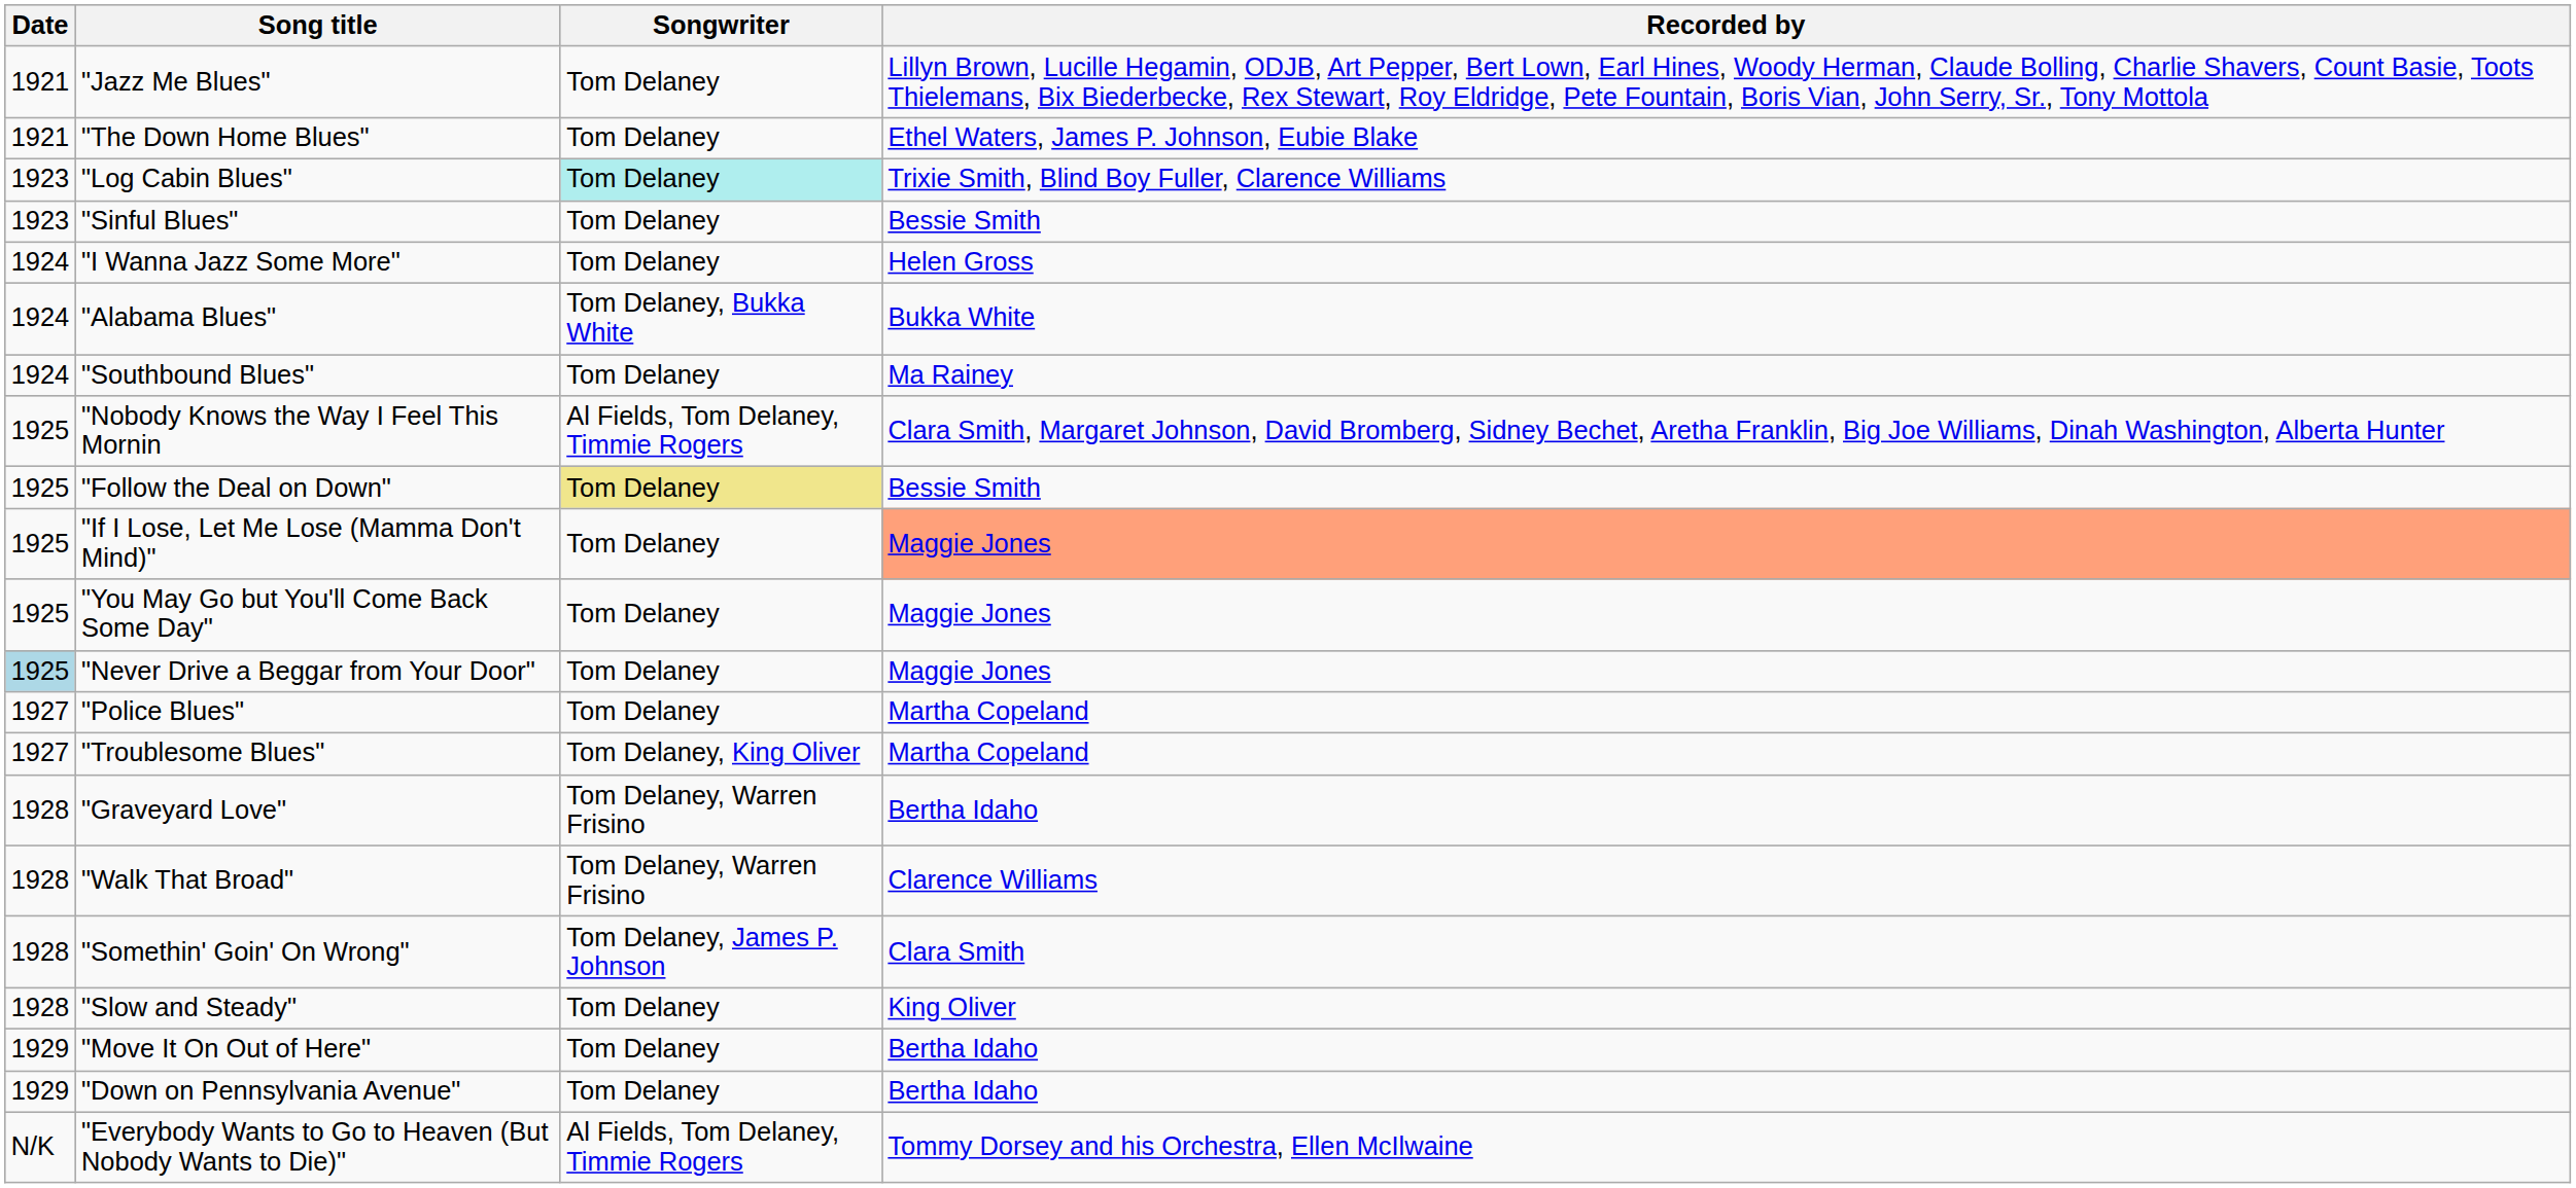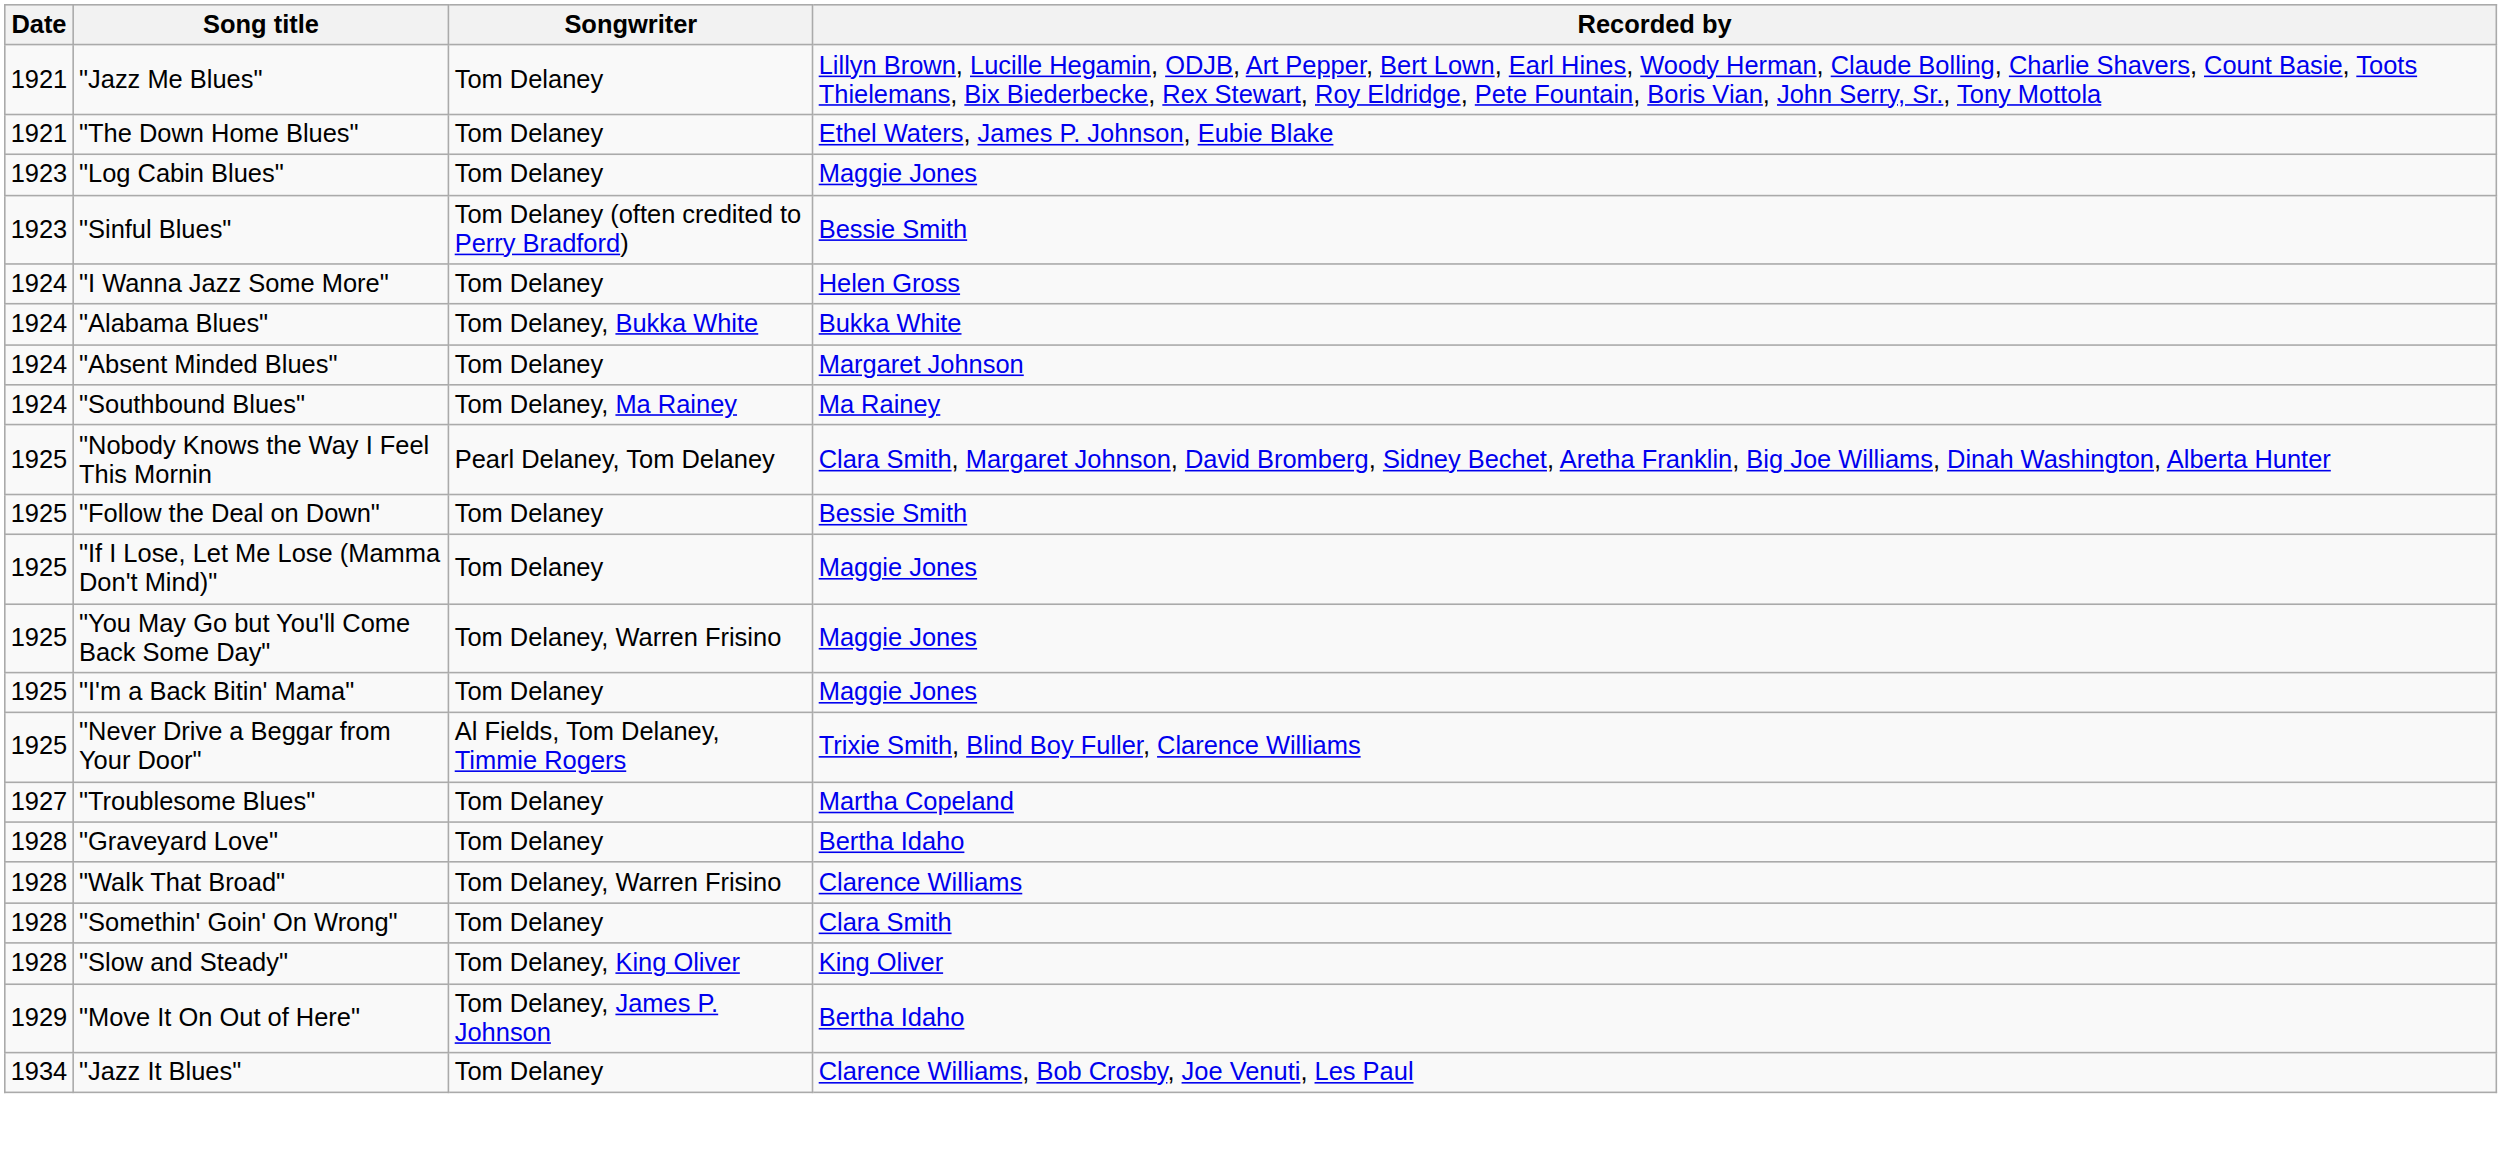 <table class="wikitable sortable">
 <tr>
 <th>Date</th>
 <th>Song title</th>
 <th>Songwriter</th>
 <th>Recorded by</th>
 </tr>
 <tr>
 <td>1921</td>
 <td>"Jazz Me Blues"</td>
 <td>Tom Delaney</td>
 <td><a href='#'>Lillyn Brown</a>, <a href='#'>Lucille Hegamin</a>, <a href='#'>ODJB</a>, <a href='#'>Art Pepper</a>, <a href='#'>Bert Lown</a>, <a href='#'>Earl Hines</a>, <a href='#'>Woody Herman</a>, <a href='#'>Claude Bolling</a>, <a href='#'>Charlie Shavers</a>,  <a href='#'>Count Basie</a>, <a href='#'>Toots Thielemans</a>, <a href='#'>Bix Biederbecke</a>, <a href='#'>Rex Stewart</a>, <a href='#'>Roy Eldridge</a>, <a href='#'>Pete Fountain</a>, <a href='#'>Boris Vian</a>, <a href='#'>John Serry, Sr.</a>, <a href='#'>Tony Mottola</a></td>
 </tr>
 <tr>
 <td>1921</td>
 <td>"The Down Home Blues"</td>
 <td>Tom Delaney</td>
 <td><a href='#'>Ethel Waters</a>, <a href='#'>James P. Johnson</a>, <a href='#'>Eubie Blake</a></td>
 </tr>
 <tr>
 <td>1923</td>
 <td>"Log Cabin Blues"</td>
-<td style="background: paleturquoise;">Tom Delaney</td>
-<td><a href='#'>Trixie Smith</a>, <a href='#'>Blind Boy Fuller</a>, <a href='#'>Clarence Williams</a></td>
+<td>Tom Delaney</td>
+<td><a href='#'>Maggie Jones</a></td>
 </tr>
 <tr>
 <td>1923</td>
 <td>"Sinful Blues"</td>
-<td>Tom Delaney</td>
+<td>Tom Delaney (often credited to <a href='#'>Perry Bradford</a>)</td>
 <td><a href='#'>Bessie Smith</a></td>
 </tr>
 <tr>
 <td>1924</td>
 <td>"I Wanna Jazz Some More"</td>
 <td>Tom Delaney</td>
 <td><a href='#'>Helen Gross</a></td>
 </tr>
 <tr>
 <td>1924</td>
 <td>"Alabama Blues"</td>
 <td>Tom Delaney, <a href='#'>Bukka White</a></td>
 <td><a href='#'>Bukka White</a></td>
 </tr>
 <tr>
 <td>1924</td>
+<td>"Absent Minded Blues"</td>
+<td>Tom Delaney</td>
+<td><a href='#'>Margaret Johnson</a></td>
+</tr>
+<tr>
+<td>1924</td>
 <td>"Southbound Blues"</td>
-<td>Tom Delaney</td>
+<td>Tom Delaney, <a href='#'>Ma Rainey</a></td>
 <td><a href='#'>Ma Rainey</a></td>
 </tr>
 <tr>
 <td>1925</td>
 <td>"Nobody Knows the Way I Feel This Mornin</td>
-<td>Al Fields, Tom Delaney, <a href='#'>Timmie Rogers</a></td>
+<td>Pearl Delaney, Tom Delaney</td>
 <td><a href='#'>Clara Smith</a>, <a href='#'>Margaret Johnson</a>, <a href='#'>David Bromberg</a>, <a href='#'>Sidney Bechet</a>, <a href='#'>Aretha Franklin</a>, <a href='#'>Big Joe Williams</a>, <a href='#'>Dinah Washington</a>, <a href='#'>Alberta Hunter</a></td>
 </tr>
 <tr>
 <td>1925</td>
 <td>"Follow the Deal on Down"</td>
-<td style="background: khaki;">Tom Delaney</td>
+<td>Tom Delaney</td>
 <td><a href='#'>Bessie Smith</a></td>
 </tr>
 <tr>
 <td>1925</td>
 <td>"If I Lose, Let Me Lose (Mamma Don't Mind)"</td>
 <td>Tom Delaney</td>
-<td style="background: lightsalmon;"><a href='#'>Maggie Jones</a></td>
+<td><a href='#'>Maggie Jones</a></td>
 </tr>
 <tr>
 <td>1925</td>
 <td>"You May Go but You'll Come Back Some Day"</td>
+<td>Tom Delaney, Warren Frisino</td>
+<td><a href='#'>Maggie Jones</a></td>
+</tr>
+<tr>
+<td>1925</td>
+<td>"I'm a Back Bitin' Mama"</td>
 <td>Tom Delaney</td>
 <td><a href='#'>Maggie Jones</a></td>
 </tr>
 <tr>
-<td style="background: lightblue;">1925</td>
+<td>1925</td>
 <td>"Never Drive a Beggar from Your Door"</td>
-<td>Tom Delaney</td>
-<td><a href='#'>Maggie Jones</a></td>
-</tr>
-<tr>
-<td>1927</td>
-<td>"Police Blues"</td>
-<td>Tom Delaney</td>
-<td><a href='#'>Martha Copeland</a></td>
+<td>Al Fields, Tom Delaney, <a href='#'>Timmie Rogers</a></td>
+<td><a href='#'>Trixie Smith</a>, <a href='#'>Blind Boy Fuller</a>, <a href='#'>Clarence Williams</a></td>
 </tr>
 <tr>
 <td>1927</td>
 <td>"Troublesome Blues"</td>
-<td>Tom Delaney, <a href='#'>King Oliver</a></td>
+<td>Tom Delaney</td>
 <td><a href='#'>Martha Copeland</a></td>
 </tr>
 <tr>
 <td>1928</td>
 <td>"Graveyard Love"</td>
-<td>Tom Delaney, Warren Frisino</td>
+<td>Tom Delaney</td>
 <td><a href='#'>Bertha Idaho</a></td>
 </tr>
 <tr>
 <td>1928</td>
 <td>"Walk That Broad"</td>
 <td>Tom Delaney, Warren Frisino</td>
 <td><a href='#'>Clarence Williams</a></td>
 </tr>
 <tr>
 <td>1928</td>
 <td>"Somethin' Goin' On Wrong"</td>
-<td>Tom Delaney, <a href='#'>James P. Johnson</a></td>
+<td>Tom Delaney</td>
 <td><a href='#'>Clara Smith</a></td>
 </tr>
 <tr>
 <td>1928</td>
 <td>"Slow and Steady"</td>
-<td>Tom Delaney</td>
+<td>Tom Delaney, <a href='#'>King Oliver</a></td>
 <td><a href='#'>King Oliver</a></td>
 </tr>
 <tr>
 <td>1929</td>
 <td>"Move It On Out of Here"</td>
-<td>Tom Delaney</td>
+<td>Tom Delaney, <a href='#'>James P. Johnson</a></td>
 <td><a href='#'>Bertha Idaho</a></td>
 </tr>
 <tr>
-<td>1929</td>
-<td>"Down on Pennsylvania Avenue"</td>
+<td>1934</td>
+<td>"Jazz It Blues"</td>
 <td>Tom Delaney</td>
-<td><a href='#'>Bertha Idaho</a></td>
-</tr>
-<tr>
-<td>N/K</td>
-<td>"Everybody Wants to Go to Heaven (But Nobody Wants to Die)"</td>
-<td>Al Fields, Tom Delaney, <a href='#'>Timmie Rogers</a></td>
-<td><a href='#'>Tommy Dorsey and his Orchestra</a>, <a href='#'>Ellen McIlwaine</a></td>
+<td><a href='#'>Clarence Williams</a>, <a href='#'>Bob Crosby</a>, <a href='#'>Joe Venuti</a>, <a href='#'>Les Paul</a></td>
 </tr>
 </table>
